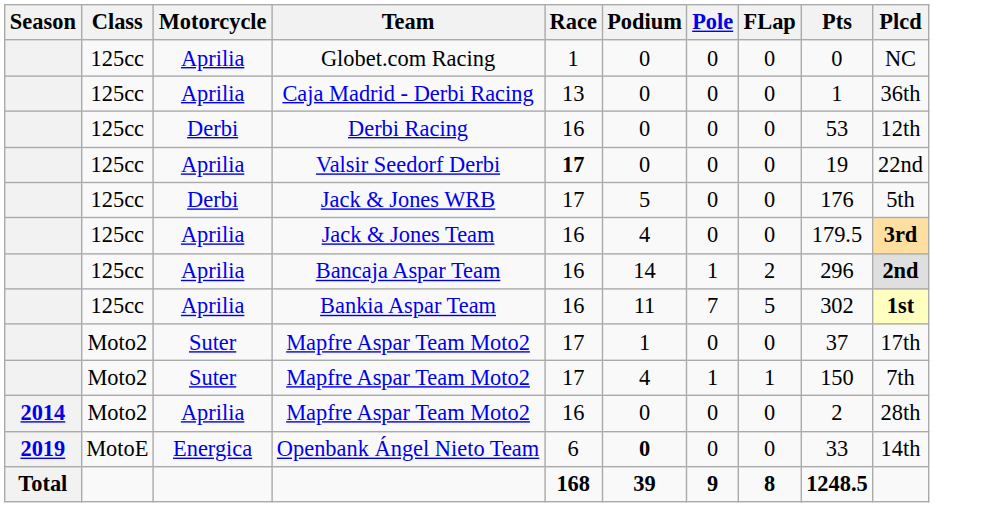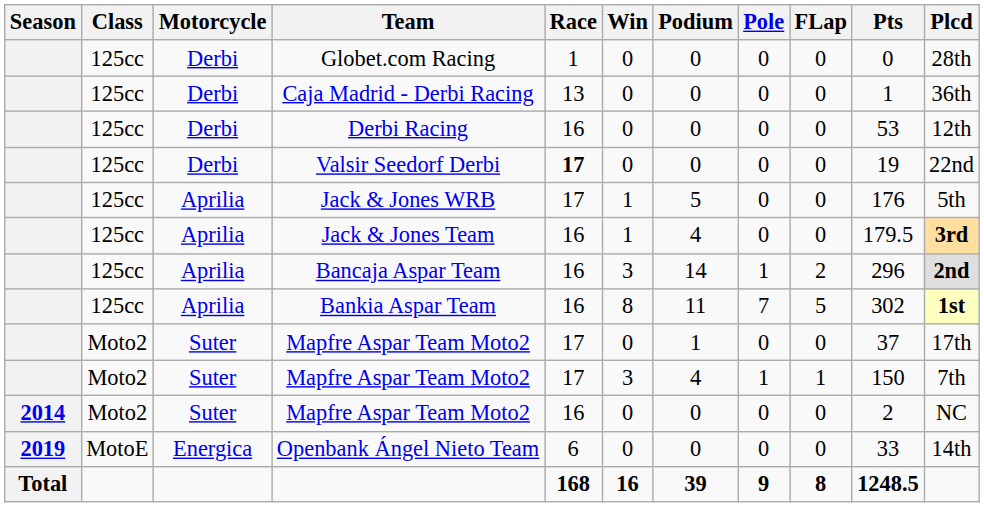 <table class="wikitable" style=text-align:center>
 <tr>
 <th>Season</th>
 <th>Class</th>
 <th>Motorcycle</th>
 <th>Team</th>
 <th>Race</th>
+<th>Win</th>
 <th>Podium</th>
 <th><a href='#'>Pole</a></th>
 <th>FLap</th>
 <th>Pts</th>
 <th>Plcd</th>
 </tr>
 <tr>
 <th></th>
 <td>125cc</td>
-<td><a href='#'>Aprilia</a></td>
+<td><a href='#'>Derbi</a></td>
 <td>Globet.com Racing</td>
 <td>1</td>
 <td>0</td>
 <td>0</td>
 <td>0</td>
 <td>0</td>
-<td>NC</td>
+<td>0</td>
+<td>28th</td>
 </tr>
 <tr>
 <th></th>
 <td>125cc</td>
-<td><a href='#'>Aprilia</a></td>
+<td><a href='#'>Derbi</a></td>
 <td><a href='#'>Caja Madrid - Derbi Racing</a></td>
 <td>13</td>
+<td>0</td>
 <td>0</td>
 <td>0</td>
 <td>0</td>
 <td>1</td>
 <td>36th</td>
 </tr>
 <tr>
 <th></th>
 <td>125cc</td>
 <td><a href='#'>Derbi</a></td>
 <td><a href='#'>Derbi Racing</a></td>
 <td>16</td>
 <td>0</td>
 <td>0</td>
 <td>0</td>
+<td>0</td>
 <td>53</td>
 <td>12th</td>
 </tr>
 <tr>
 <th></th>
 <td>125cc</td>
-<td><a href='#'>Aprilia</a></td>
+<td><a href='#'>Derbi</a></td>
 <td><a href='#'>Valsir Seedorf Derbi</a></td>
 <td><strong>17</strong></td>
+<td>0</td>
 <td>0</td>
 <td>0</td>
 <td>0</td>
 <td>19</td>
 <td>22nd</td>
 </tr>
 <tr>
 <th></th>
 <td>125cc</td>
-<td><a href='#'>Derbi</a></td>
+<td><a href='#'>Aprilia</a></td>
 <td><a href='#'>Jack & Jones WRB</a></td>
 <td>17</td>
+<td>1</td>
 <td>5</td>
 <td>0</td>
 <td>0</td>
 <td>176</td>
 <td>5th</td>
 </tr>
 <tr>
 <th></th>
 <td>125cc</td>
 <td><a href='#'>Aprilia</a></td>
 <td><a href='#'>Jack & Jones Team</a></td>
 <td>16</td>
+<td>1</td>
 <td>4</td>
 <td>0</td>
 <td>0</td>
 <td>179.5</td>
 <th style="background:#FFDF9F;">3rd</th>
 </tr>
 <tr>
 <th></th>
 <td>125cc</td>
 <td><a href='#'>Aprilia</a></td>
 <td><a href='#'>Bancaja Aspar Team</a></td>
 <td>16</td>
+<td>3</td>
 <td>14</td>
 <td>1</td>
 <td>2</td>
 <td>296</td>
 <th style="background:#dfdfdf;">2nd</th>
 </tr>
 <tr>
 <th></th>
 <td>125cc</td>
 <td><a href='#'>Aprilia</a></td>
 <td><a href='#'>Bankia Aspar Team</a></td>
 <td>16</td>
+<td>8</td>
 <td>11</td>
 <td>7</td>
 <td>5</td>
 <td>302</td>
 <th style="background:#ffffbf;">1st</th>
 </tr>
 <tr>
 <th></th>
 <td>Moto2</td>
 <td><a href='#'>Suter</a></td>
 <td><a href='#'>Mapfre Aspar Team Moto2</a></td>
 <td>17</td>
+<td>0</td>
 <td>1</td>
 <td>0</td>
 <td>0</td>
 <td>37</td>
 <td>17th</td>
 </tr>
 <tr>
 <th></th>
 <td>Moto2</td>
 <td><a href='#'>Suter</a></td>
 <td><a href='#'>Mapfre Aspar Team Moto2</a></td>
 <td>17</td>
+<td>3</td>
 <td>4</td>
 <td>1</td>
 <td>1</td>
 <td>150</td>
 <td>7th</td>
 </tr>
 <tr>
 <th><a href='#'>2014</a></th>
 <td>Moto2</td>
-<td><a href='#'>Aprilia</a></td>
+<td><a href='#'>Suter</a></td>
 <td><a href='#'>Mapfre Aspar Team Moto2</a></td>
 <td>16</td>
 <td>0</td>
 <td>0</td>
 <td>0</td>
+<td>0</td>
 <td>2</td>
-<td>28th</td>
+<td>NC</td>
 </tr>
 <tr>
 <th><a href='#'>2019</a></th>
 <td>MotoE</td>
 <td><a href='#'>Energica</a></td>
 <td><a href='#'>Openbank Ángel Nieto Team</a></td>
 <td>6</td>
-<td><strong>0</strong></td>
+<td>0</td>
+<td>0</td>
 <td>0</td>
 <td>0</td>
 <td>33</td>
 <td>14th</td>
 </tr>
 <tr>
 <th>Total</th>
 <td></td>
 <td></td>
 <td></td>
 <td><strong>168</strong></td>
+<td><strong>16</strong></td>
 <td><strong>39</strong></td>
 <td><strong>9</strong></td>
 <td><strong>8</strong></td>
 <td><strong>1248.5</strong></td>
 <td></td>
 </tr>
 </table>
